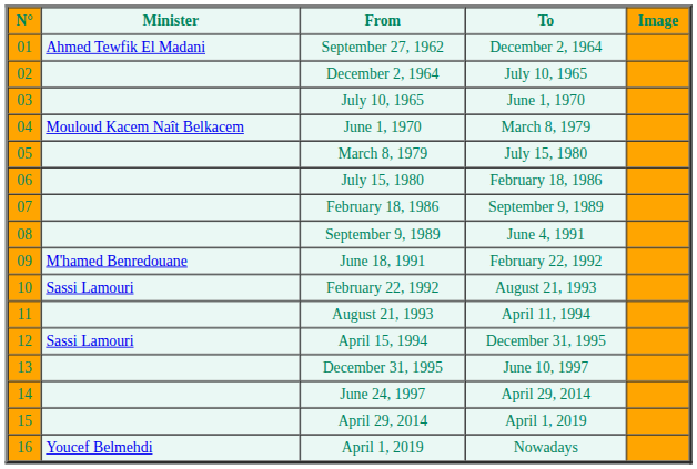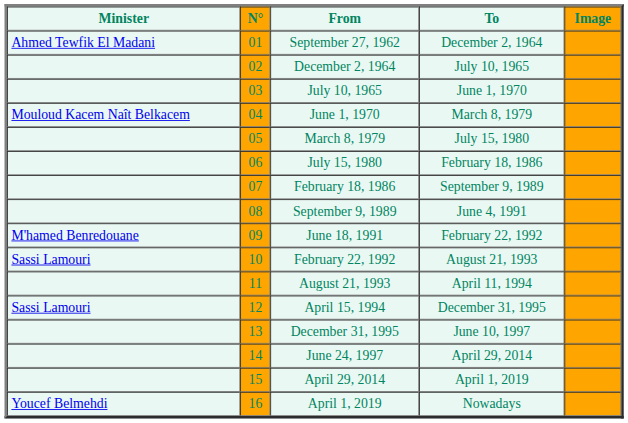 <table align=center border=3 cellpadding=4 cellspacing=0 width=720 style="background-color:#eaf8f4; color:#008560" align="center">
 <tr>
+<th align=center>Minister</th>
 <th align=center style="background-color:Orange;">N°</th>
-<th align=center>Minister</th>
 <th align=center>From</th>
 <th align=center>To</th>
 <th align=center style="background-color:Orange;">Image</th>
 </tr>
 <tr>
+<td><a href='#'>Ahmed Tewfik El Madani</a></td>
 <td align=center style="background-color:Orange;">01</td>
-<td><a href='#'>Ahmed Tewfik El Madani</a></td>
 <td align=center>September 27, 1962</td>
 <td align=center>December 2, 1964</td>
 <td align=center style="background-color:Orange;"></td>
 </tr>
 <tr>
+<td></td>
 <td align=center style="background-color:Orange;">02</td>
-<td></td>
 <td align=center>December 2, 1964</td>
 <td align=center>July 10, 1965</td>
 <td align=center style="background-color:Orange;"></td>
 </tr>
 <tr>
+<td></td>
 <td align=center style="background-color:Orange;">03</td>
-<td></td>
 <td align=center>July 10, 1965</td>
 <td align=center>June 1, 1970</td>
 <td align=center style="background-color:Orange;"></td>
 </tr>
 <tr>
+<td><a href='#'>Mouloud Kacem Naît Belkacem</a></td>
 <td align=center style="background-color:Orange;">04</td>
-<td><a href='#'>Mouloud Kacem Naît Belkacem</a></td>
 <td align=center>June 1, 1970</td>
 <td align=center>March 8, 1979</td>
 <td align=center style="background-color:Orange;"></td>
 </tr>
 <tr>
+<td></td>
 <td align=center style="background-color:Orange;">05</td>
-<td></td>
 <td align=center>March 8, 1979</td>
 <td align=center>July 15, 1980</td>
 <td align=center style="background-color:Orange;"></td>
 </tr>
 <tr>
+<td></td>
 <td align=center style="background-color:Orange;">06</td>
-<td></td>
 <td align=center>July 15, 1980</td>
 <td align=center>February 18, 1986</td>
 <td align=center style="background-color:Orange;"></td>
 </tr>
 <tr>
+<td></td>
 <td align=center style="background-color:Orange;">07</td>
-<td></td>
 <td align=center>February 18, 1986</td>
 <td align=center>September 9, 1989</td>
 <td align=center style="background-color:Orange;"></td>
 </tr>
 <tr>
+<td></td>
 <td align=center style="background-color:Orange;">08</td>
-<td></td>
 <td align=center>September 9, 1989</td>
 <td align=center>June 4, 1991</td>
 <td align=center style="background-color:Orange;"></td>
 </tr>
 <tr>
+<td><a href='#'>M'hamed Benredouane</a></td>
 <td align=center style="background-color:Orange;">09</td>
-<td><a href='#'>M'hamed Benredouane</a></td>
 <td align=center>June 18, 1991</td>
 <td align=center>February 22, 1992</td>
 <td align=center style="background-color:Orange;"></td>
 </tr>
 <tr>
+<td><a href='#'>Sassi Lamouri</a></td>
 <td align=center style="background-color:Orange;">10</td>
-<td><a href='#'>Sassi Lamouri</a></td>
 <td align=center>February 22, 1992</td>
 <td align=center>August 21, 1993</td>
 <td align=center style="background-color:Orange;"></td>
 </tr>
 <tr>
+<td></td>
 <td align=center style="background-color:Orange;">11</td>
-<td></td>
 <td align=center>August 21, 1993</td>
 <td align=center>April 11, 1994</td>
 <td align=center style="background-color:Orange;"></td>
 </tr>
 <tr>
+<td><a href='#'>Sassi Lamouri</a></td>
 <td align=center style="background-color:Orange;">12</td>
-<td><a href='#'>Sassi Lamouri</a></td>
 <td align=center>April 15, 1994</td>
 <td align=center>December 31, 1995</td>
 <td align=center style="background-color:Orange;"></td>
 </tr>
 <tr>
+<td></td>
 <td align=center style="background-color:Orange;">13</td>
-<td></td>
 <td align=center>December 31, 1995</td>
 <td align=center>June 10, 1997</td>
 <td align=center style="background-color:Orange;"></td>
 </tr>
 <tr>
+<td></td>
 <td align=center style="background-color:Orange;">14</td>
-<td></td>
 <td align=center>June 24, 1997</td>
 <td align=center>April 29, 2014</td>
 <td align=center style="background-color:Orange;"></td>
 </tr>
 <tr>
+<td></td>
 <td align=center style="background-color:Orange;">15</td>
-<td></td>
 <td align=center>April 29, 2014</td>
 <td align=center>April 1, 2019</td>
 <td align=center style="background-color:Orange;"></td>
 </tr>
 <tr>
+<td><a href='#'>Youcef Belmehdi</a></td>
 <td align=center style="background-color:Orange;">16</td>
-<td><a href='#'>Youcef Belmehdi</a></td>
 <td align=center>April 1, 2019</td>
 <td align=center>Nowadays</td>
 <td align=center style="background-color:Orange;"></td>
 </tr>
 </table>
